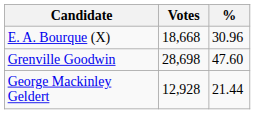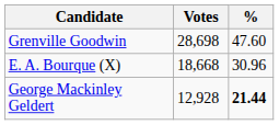 <table class="wikitable">
 <tr>
 <th style="width: 170px">Candidate</th>
 <th style="width: 50px">Votes</th>
 <th style="width: 40px">%</th>
 </tr>
 <tr>
+<td><a href='#'>Grenville Goodwin</a></td>
+<td>28,698</td>
+<td>47.60</td>
+</tr>
+<tr>
 <td><a href='#'>E. A. Bourque</a> (X)</td>
 <td>18,668</td>
 <td>30.96</td>
 </tr>
 <tr>
-<td><a href='#'>Grenville Goodwin</a></td>
-<td>28,698</td>
-<td>47.60</td>
-</tr>
-<tr>
 <td><a href='#'>George Mackinley Geldert</a></td>
 <td>12,928</td>
-<td>21.44</td>
+<td><strong>21.44</strong></td>
 </tr>
 </table>
